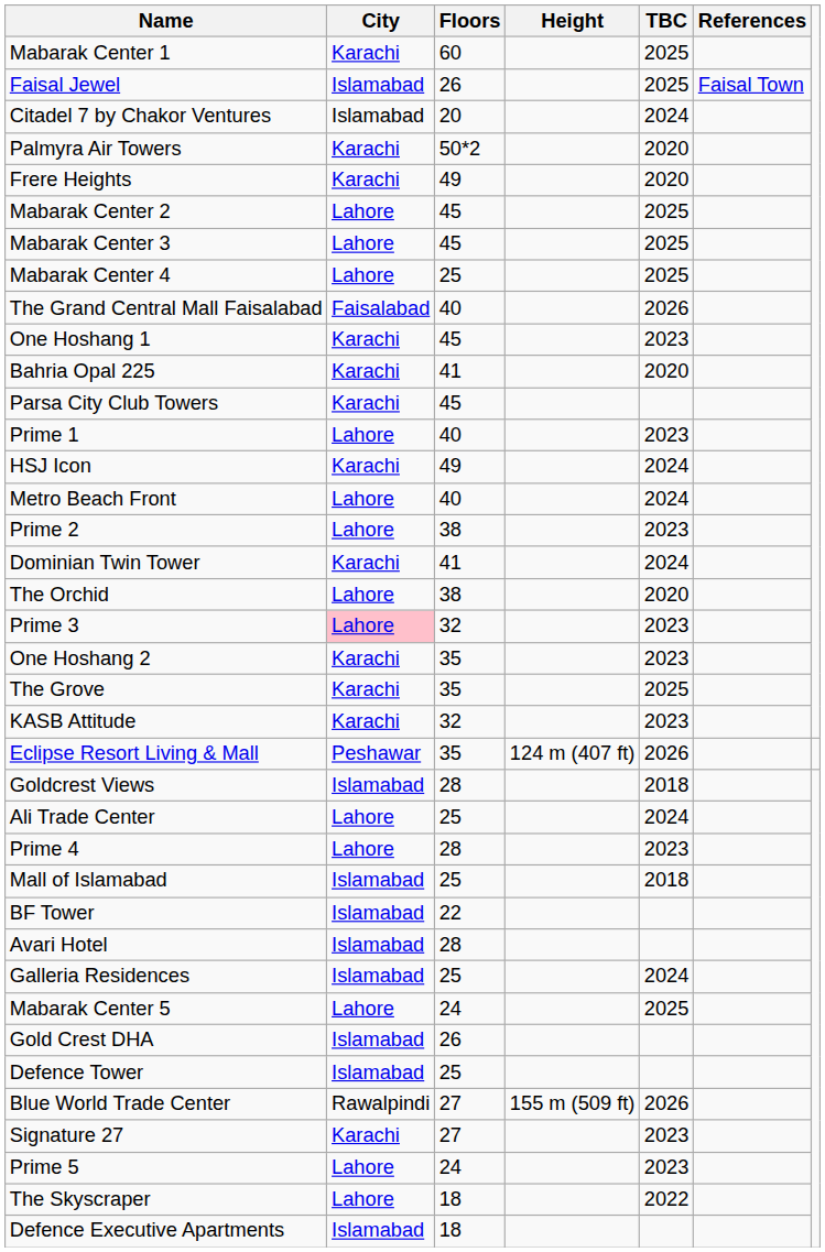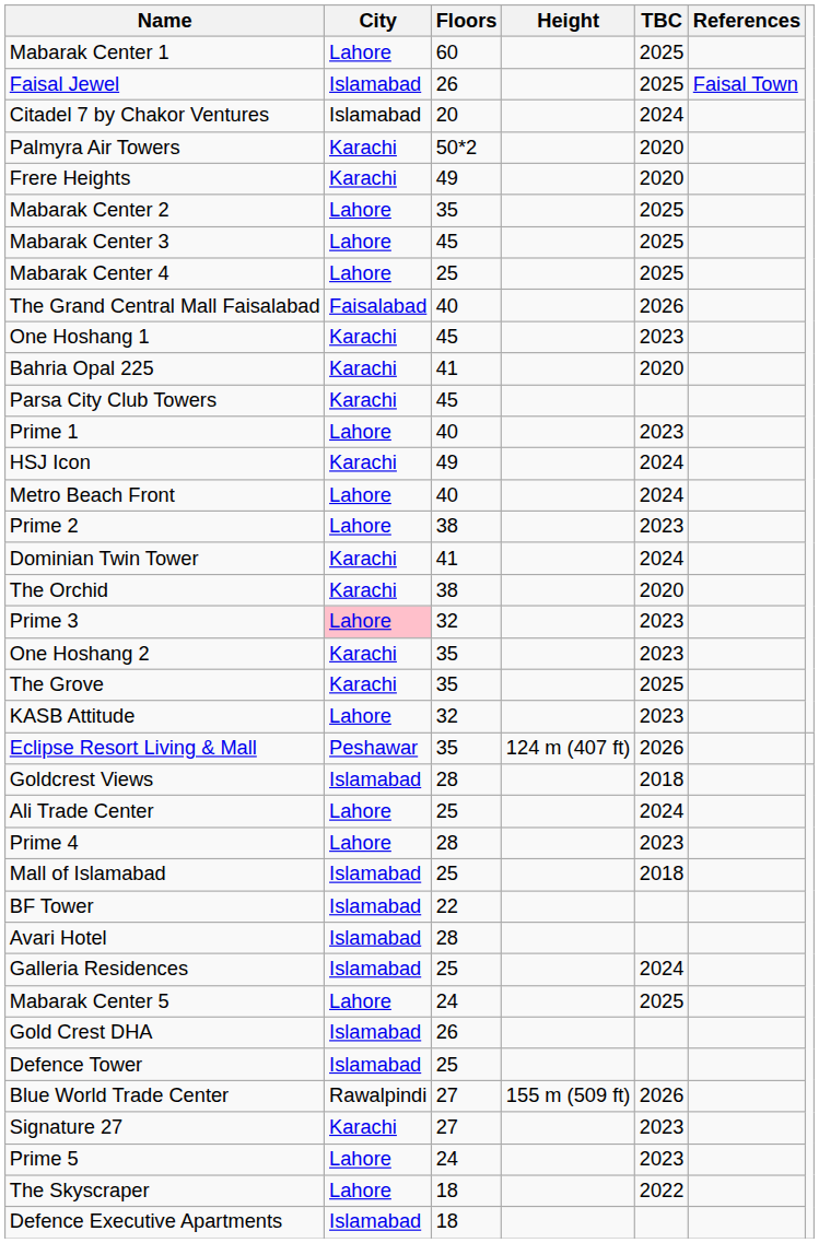 <table class="wikitable sortable">
 <tr>
 <th>Name</th>
 <th>City</th>
 <th>Floors</th>
 <th>Height</th>
 <th>TBC</th>
 <th>References</th>
 </tr>
 <tr>
 <td>Mabarak Center 1</td>
-<td><a href='#'>Karachi</a></td>
+<td><a href='#'>Lahore</a></td>
 <td>60</td>
 <td></td>
 <td>2025</td>
 <td></td>
 </tr>
 <tr>
 <td><a href='#'>Faisal Jewel</a></td>
 <td><a href='#'>Islamabad</a></td>
 <td>26</td>
 <td></td>
 <td>2025</td>
 <td><a href='#'>Faisal Town</a></td>
 </tr>
 <tr>
 <td>Citadel 7  by Chakor Ventures</td>
 <td>Islamabad</td>
 <td>20</td>
 <td></td>
 <td>2024</td>
 <td></td>
 </tr>
 <tr>
 <td>Palmyra Air Towers</td>
 <td><a href='#'>Karachi</a></td>
 <td>50*2</td>
 <td></td>
 <td>2020</td>
 <td></td>
 </tr>
 <tr>
 <td>Frere Heights</td>
 <td><a href='#'>Karachi</a></td>
 <td>49</td>
 <td></td>
 <td>2020</td>
 <td></td>
 </tr>
 <tr>
 <td>Mabarak Center 2</td>
 <td><a href='#'>Lahore</a></td>
-<td>45</td>
+<td>35</td>
 <td></td>
 <td>2025</td>
 <td></td>
 </tr>
 <tr>
 <td>Mabarak Center 3</td>
 <td><a href='#'>Lahore</a></td>
 <td>45</td>
 <td></td>
 <td>2025</td>
 <td></td>
 </tr>
 <tr>
 <td>Mabarak Center 4</td>
 <td><a href='#'>Lahore</a></td>
 <td>25</td>
 <td></td>
 <td>2025</td>
 <td></td>
 </tr>
 <tr>
 <td>The Grand Central Mall Faisalabad</td>
 <td><a href='#'>Faisalabad</a></td>
 <td>40</td>
 <td></td>
 <td>2026</td>
 <td></td>
 </tr>
 <tr>
 <td>One Hoshang 1</td>
 <td><a href='#'>Karachi</a></td>
 <td>45</td>
 <td></td>
 <td>2023</td>
 <td></td>
 </tr>
 <tr>
 <td>Bahria Opal 225</td>
 <td><a href='#'>Karachi</a></td>
 <td>41</td>
 <td></td>
 <td>2020</td>
 <td></td>
 </tr>
 <tr>
 <td>Parsa City Club Towers</td>
 <td><a href='#'>Karachi</a></td>
 <td>45</td>
 <td></td>
 <td></td>
 <td></td>
 </tr>
 <tr>
 <td>Prime 1</td>
 <td><a href='#'>Lahore</a></td>
 <td>40</td>
 <td></td>
 <td>2023</td>
 <td></td>
 </tr>
 <tr>
 <td>HSJ Icon</td>
 <td><a href='#'>Karachi</a></td>
 <td>49</td>
 <td></td>
 <td>2024</td>
 <td></td>
 </tr>
 <tr>
 <td>Metro Beach Front</td>
 <td><a href='#'>Lahore</a></td>
 <td>40</td>
 <td></td>
 <td>2024</td>
 <td></td>
 </tr>
 <tr>
 <td>Prime 2</td>
 <td><a href='#'>Lahore</a></td>
 <td>38</td>
 <td></td>
 <td>2023</td>
 <td></td>
 </tr>
 <tr>
 <td>Dominian Twin Tower</td>
 <td><a href='#'>Karachi</a></td>
 <td>41</td>
 <td></td>
 <td>2024</td>
 <td></td>
 </tr>
 <tr>
 <td>The Orchid</td>
-<td><a href='#'>Lahore</a></td>
+<td><a href='#'>Karachi</a></td>
 <td>38</td>
 <td></td>
 <td>2020</td>
 <td></td>
 </tr>
 <tr>
 <td>Prime 3</td>
 <td style="background: pink;"><a href='#'>Lahore</a></td>
 <td>32</td>
 <td></td>
 <td>2023</td>
 <td></td>
 </tr>
 <tr>
 <td>One Hoshang 2</td>
 <td><a href='#'>Karachi</a></td>
 <td>35</td>
 <td></td>
 <td>2023</td>
 <td></td>
 </tr>
 <tr>
 <td>The Grove</td>
 <td><a href='#'>Karachi</a></td>
 <td>35</td>
 <td></td>
 <td>2025</td>
 <td></td>
 </tr>
 <tr>
 <td>KASB Attitude</td>
-<td><a href='#'>Karachi</a></td>
+<td><a href='#'>Lahore</a></td>
 <td>32</td>
 <td></td>
 <td>2023</td>
 <td></td>
 </tr>
 <tr>
 <td><a href='#'>Eclipse Resort Living & Mall</a></td>
 <td><a href='#'>Peshawar</a></td>
 <td>35</td>
 <td>124 m (407 ft)</td>
 <td>2026</td>
 <td></td>
 <td></td>
 </tr>
 <tr>
 <td>Goldcrest Views</td>
 <td><a href='#'>Islamabad</a></td>
 <td>28</td>
 <td></td>
 <td>2018</td>
 <td></td>
 </tr>
 <tr>
 <td>Ali Trade Center</td>
 <td><a href='#'>Lahore</a></td>
 <td>25</td>
 <td></td>
 <td>2024</td>
 <td></td>
 </tr>
 <tr>
 <td>Prime 4</td>
 <td><a href='#'>Lahore</a></td>
 <td>28</td>
 <td></td>
 <td>2023</td>
 <td></td>
 </tr>
 <tr>
 <td>Mall of Islamabad</td>
 <td><a href='#'>Islamabad</a></td>
 <td>25</td>
 <td></td>
 <td>2018</td>
 <td></td>
 </tr>
 <tr>
 <td>BF Tower</td>
 <td><a href='#'>Islamabad</a></td>
 <td>22</td>
 <td></td>
 <td></td>
 <td></td>
 </tr>
 <tr>
 <td>Avari Hotel</td>
 <td><a href='#'>Islamabad</a></td>
 <td>28</td>
 <td></td>
 <td></td>
 <td></td>
 </tr>
 <tr>
 <td>Galleria Residences</td>
 <td><a href='#'>Islamabad</a></td>
 <td>25</td>
 <td></td>
 <td>2024</td>
 <td></td>
 </tr>
 <tr>
 <td>Mabarak Center 5</td>
 <td><a href='#'>Lahore</a></td>
 <td>24</td>
 <td></td>
 <td>2025</td>
 <td></td>
 </tr>
 <tr>
 <td>Gold Crest DHA</td>
 <td><a href='#'>Islamabad</a></td>
 <td>26</td>
 <td></td>
 <td></td>
 <td></td>
 </tr>
 <tr>
 <td>Defence Tower</td>
 <td><a href='#'>Islamabad</a></td>
 <td>25</td>
 <td></td>
 <td></td>
 <td></td>
 </tr>
 <tr>
 <td>Blue World Trade Center</td>
 <td>Rawalpindi</td>
 <td>27</td>
 <td>155 m (509 ft)</td>
 <td>2026</td>
 <td></td>
 </tr>
 <tr>
 <td>Signature 27</td>
 <td><a href='#'>Karachi</a></td>
 <td>27</td>
 <td></td>
 <td>2023</td>
 <td></td>
 </tr>
 <tr>
 <td>Prime 5</td>
 <td><a href='#'>Lahore</a></td>
 <td>24</td>
 <td></td>
 <td>2023</td>
 <td></td>
 </tr>
 <tr>
 <td>The Skyscraper</td>
 <td><a href='#'>Lahore</a></td>
 <td>18</td>
 <td></td>
 <td>2022</td>
 <td></td>
 </tr>
 <tr>
 <td>Defence Executive Apartments</td>
 <td><a href='#'>Islamabad</a></td>
 <td>18</td>
 <td></td>
 <td></td>
 <td></td>
 </tr>
 </table>
